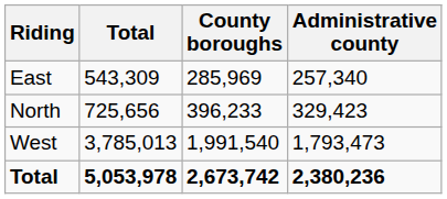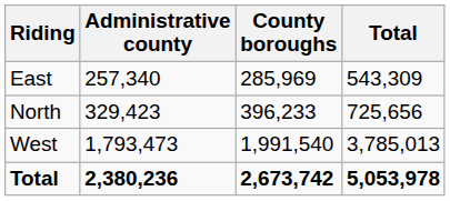 <table class="wikitable">
 <tr>
 <th>Riding</th>
+<th>Administrative<br>county</th>
+<th>County<br>boroughs</th>
 <th>Total</th>
-<th>County<br>boroughs</th>
-<th>Administrative<br>county</th>
 </tr>
 <tr>
 <td>East</td>
+<td>257,340</td>
+<td>285,969</td>
 <td>543,309</td>
-<td>285,969</td>
-<td>257,340</td>
 </tr>
 <tr>
 <td>North</td>
+<td>329,423</td>
+<td>396,233</td>
 <td>725,656</td>
-<td>396,233</td>
-<td>329,423</td>
 </tr>
 <tr>
 <td>West</td>
+<td>1,793,473</td>
+<td>1,991,540</td>
 <td>3,785,013</td>
-<td>1,991,540</td>
-<td>1,793,473</td>
 </tr>
 <tr>
 <td><strong>Total</strong></td>
+<td><strong>2,380,236</strong></td>
+<td><strong>2,673,742</strong></td>
 <td><strong>5,053,978</strong></td>
-<td><strong>2,673,742</strong></td>
-<td><strong>2,380,236</strong></td>
 </tr>
 </table>
